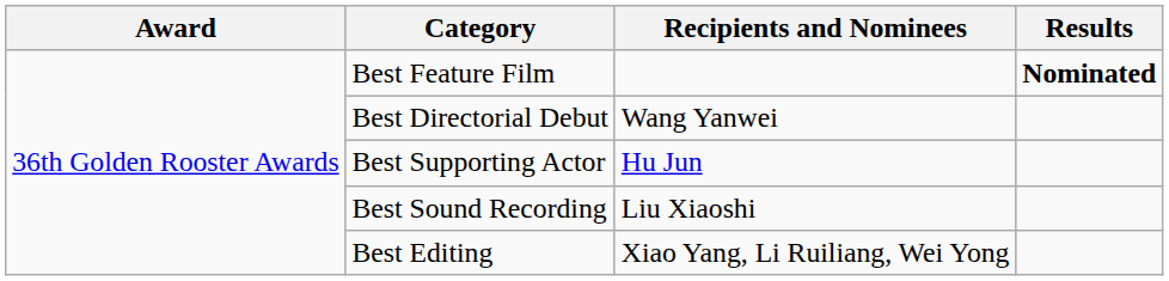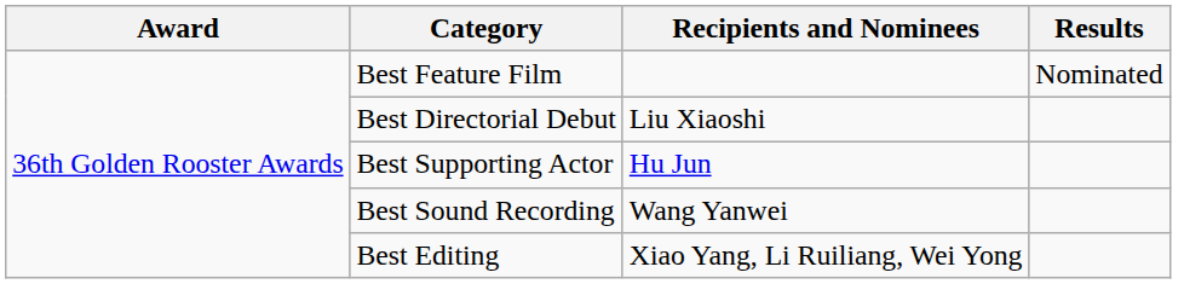 <table class="wikitable sortable">
 <tr>
 <th>Award</th>
 <th>Category</th>
 <th>Recipients and Nominees</th>
 <th>Results</th>
 </tr>
 <tr>
 <td rowspan="5"><a href='#'>36th Golden Rooster Awards</a></td>
 <td>Best Feature Film</td>
 <td></td>
-<td><strong>Nominated</strong></td>
+<td>Nominated</td>
 </tr>
 <tr>
 <td>Best Directorial Debut</td>
-<td>Wang Yanwei</td>
+<td>Liu Xiaoshi</td>
 <td></td>
 </tr>
 <tr>
 <td>Best Supporting Actor</td>
 <td><a href='#'>Hu Jun</a></td>
 <td></td>
 </tr>
 <tr>
 <td>Best Sound Recording</td>
-<td>Liu Xiaoshi</td>
+<td>Wang Yanwei</td>
 <td></td>
 </tr>
 <tr>
 <td>Best Editing</td>
 <td>Xiao Yang, Li Ruiliang, Wei Yong</td>
 <td></td>
 </tr>
 </table>
